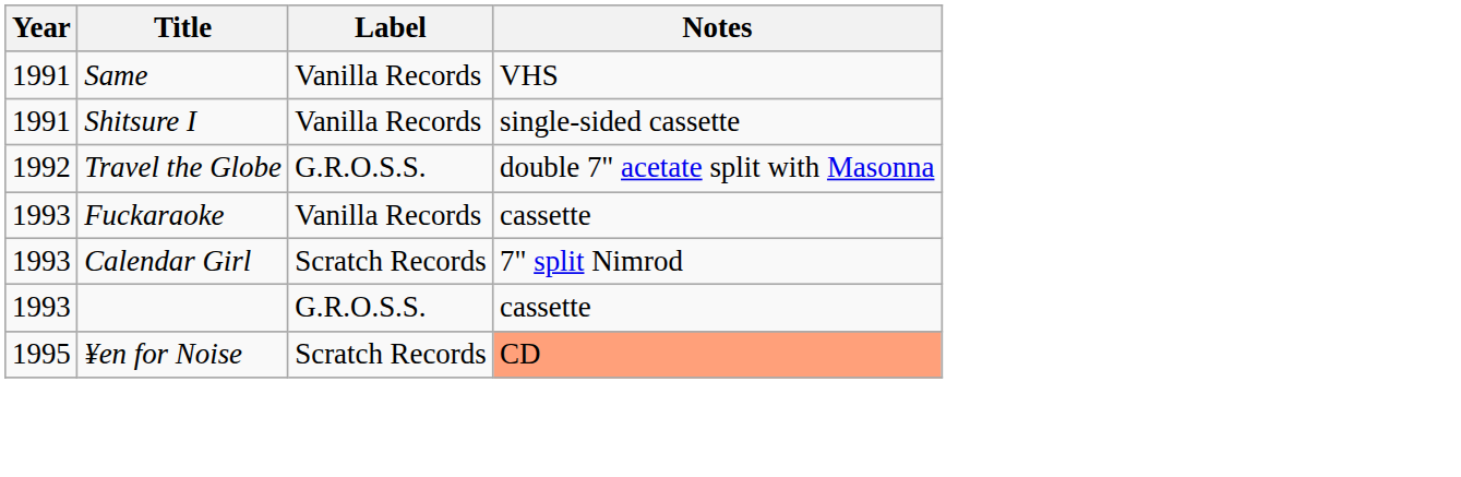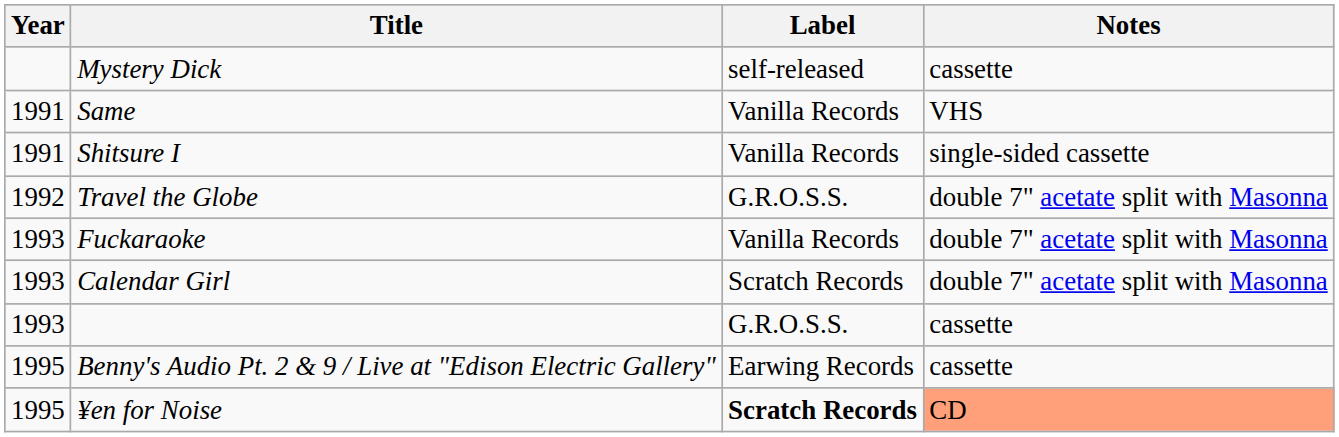 <table class="wikitable">
 <tr>
 <th>Year</th>
 <th>Title</th>
 <th>Label</th>
 <th>Notes</th>
+</tr>
+<tr>
+<td></td>
+<td><em>Mystery Dick</em></td>
+<td>self-released</td>
+<td>cassette</td>
 </tr>
 <tr>
 <td>1991</td>
 <td><em>Same</em></td>
 <td>Vanilla Records</td>
 <td>VHS</td>
 </tr>
 <tr>
 <td>1991</td>
 <td><em>Shitsure I</em></td>
 <td>Vanilla Records</td>
 <td>single-sided cassette</td>
 </tr>
 <tr>
 <td>1992</td>
 <td><em>Travel the Globe</em></td>
 <td>G.R.O.S.S.</td>
 <td>double 7" <a href='#'>acetate</a> split with <a href='#'>Masonna</a></td>
 </tr>
 <tr>
 <td>1993</td>
 <td><em>Fuckaraoke</em></td>
 <td>Vanilla Records</td>
-<td>cassette</td>
+<td>double 7" <a href='#'>acetate</a> split with <a href='#'>Masonna</a></td>
 </tr>
 <tr>
 <td>1993</td>
 <td><em>Calendar Girl</em></td>
 <td>Scratch Records</td>
-<td>7" <a href='#'>split</a> Nimrod</td>
+<td>double 7" <a href='#'>acetate</a> split with <a href='#'>Masonna</a></td>
 </tr>
 <tr>
 <td>1993</td>
 <td></td>
 <td>G.R.O.S.S.</td>
 <td>cassette</td>
 </tr>
 <tr>
 <td>1995</td>
+<td><em>Benny's Audio Pt. 2 & 9 / Live at "Edison Electric Gallery"</em></td>
+<td>Earwing Records</td>
+<td>cassette</td>
+</tr>
+<tr>
+<td>1995</td>
 <td><em>¥en for Noise</em></td>
-<td>Scratch Records</td>
+<td><strong>Scratch Records</strong></td>
 <td style="background: lightsalmon;">CD</td>
 </tr>
 </table>
